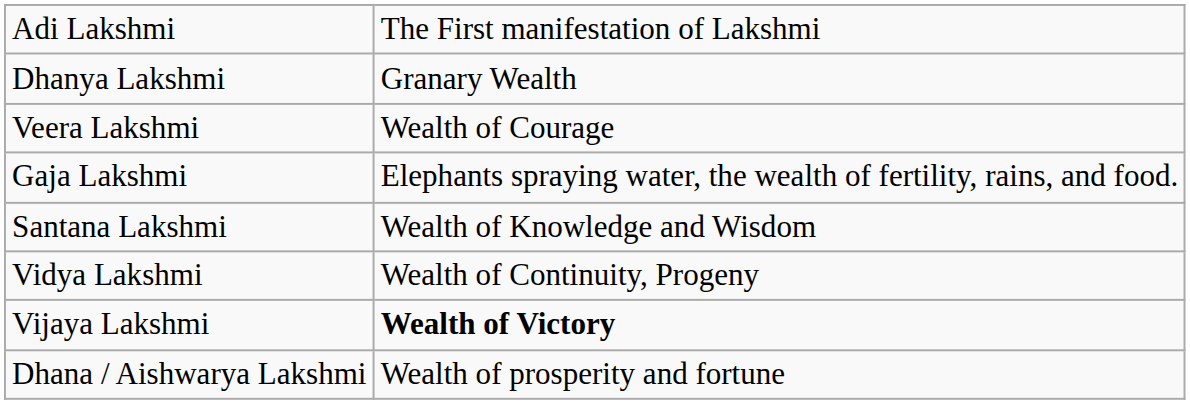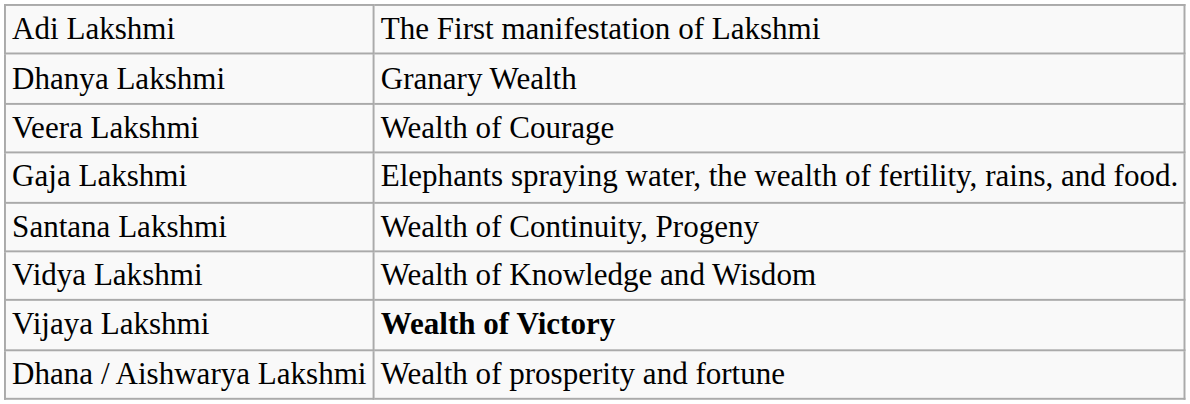 <table class="wikitable">
 <tr>
 <td>Adi Lakshmi</td>
 <td>The First manifestation of Lakshmi</td>
 </tr>
 <tr>
 <td>Dhanya Lakshmi</td>
 <td>Granary Wealth</td>
 </tr>
 <tr>
 <td>Veera Lakshmi</td>
 <td>Wealth of Courage</td>
 </tr>
 <tr>
 <td>Gaja Lakshmi</td>
 <td>Elephants spraying water, the wealth of fertility, rains, and food.</td>
 </tr>
 <tr>
 <td>Santana Lakshmi</td>
-<td>Wealth of Knowledge and Wisdom</td>
+<td>Wealth of Continuity, Progeny</td>
 </tr>
 <tr>
 <td>Vidya Lakshmi</td>
-<td>Wealth of Continuity, Progeny</td>
+<td>Wealth of Knowledge and Wisdom</td>
 </tr>
 <tr>
 <td>Vijaya Lakshmi</td>
 <td><strong>Wealth of Victory</strong></td>
 </tr>
 <tr>
 <td>Dhana / Aishwarya Lakshmi</td>
 <td>Wealth of prosperity and fortune</td>
 </tr>
 </table>
